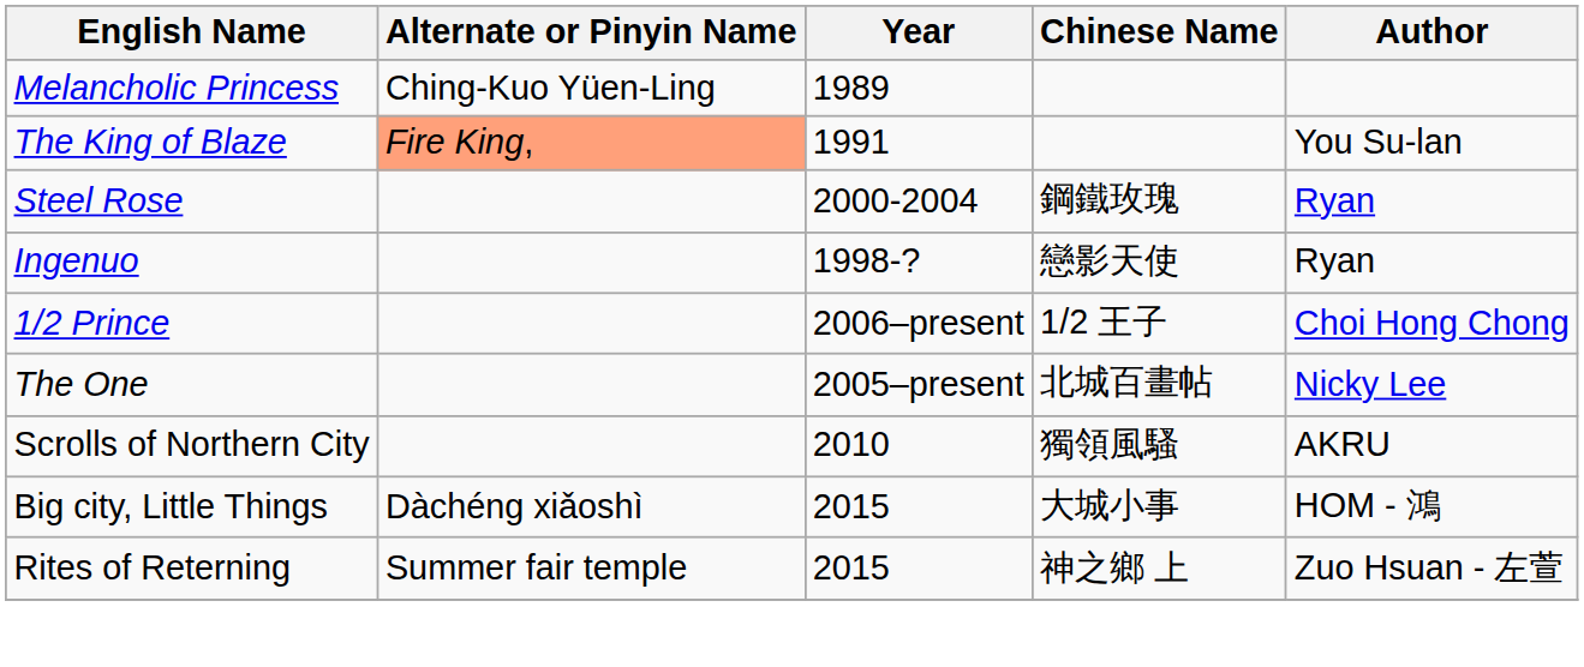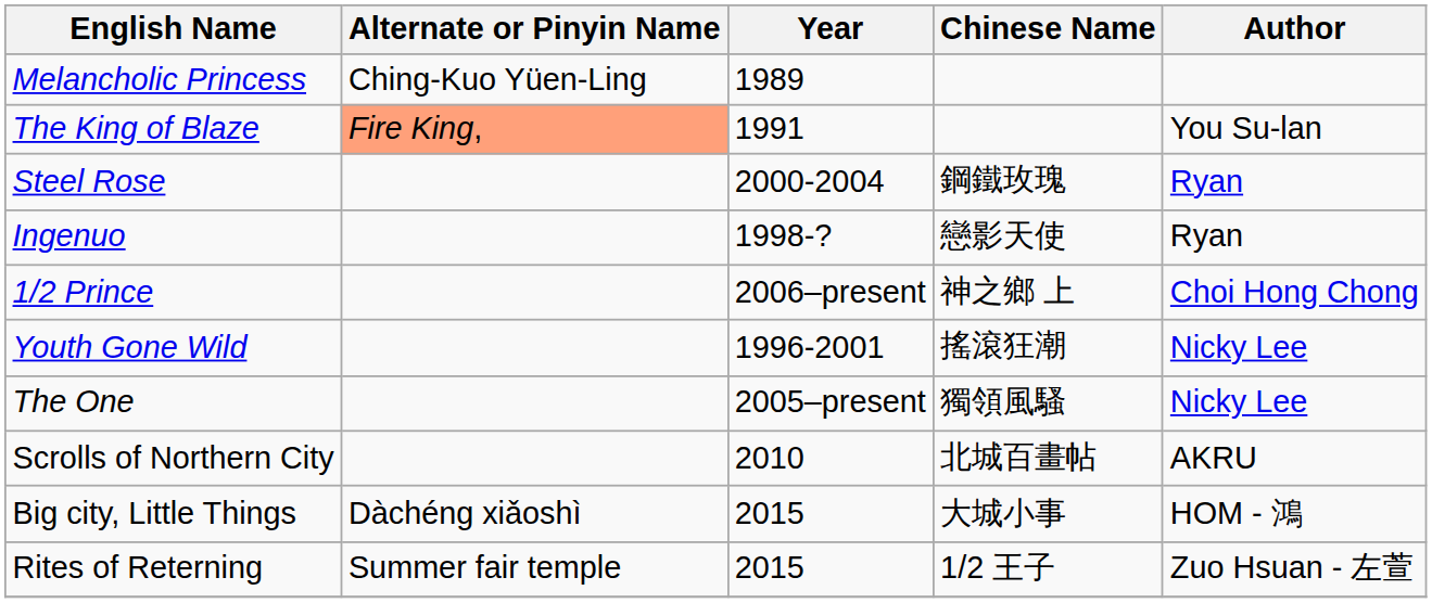 <table class="wikitable">
 <tr>
 <th>English Name</th>
 <th>Alternate or Pinyin Name</th>
 <th>Year</th>
 <th>Chinese Name</th>
 <th>Author</th>
 </tr>
 <tr>
 <td><em><a href='#'>Melancholic Princess</a></em></td>
 <td>Ching-Kuo Yüen-Ling</td>
 <td>1989</td>
 <td></td>
 <td></td>
 </tr>
 <tr>
 <td><em><a href='#'>The King of Blaze</a></em></td>
 <td style="background: lightsalmon;"><em>Fire King</em>, </td>
 <td>1991</td>
 <td></td>
 <td>You Su-lan</td>
 </tr>
 <tr>
 <td><em><a href='#'>Steel Rose</a></em></td>
 <td></td>
 <td>2000-2004</td>
 <td>鋼鐵玫瑰</td>
 <td><a href='#'>Ryan</a></td>
 </tr>
 <tr>
 <td><em><a href='#'>Ingenuo</a></em></td>
 <td></td>
 <td>1998-?</td>
 <td>戀影天使</td>
 <td>Ryan</td>
 </tr>
 <tr>
 <td><em><a href='#'>1/2 Prince</a></em></td>
 <td></td>
 <td>2006–present</td>
-<td>1/2 王子</td>
+<td>神之鄉 上</td>
 <td><a href='#'>Choi Hong Chong</a></td>
+</tr>
+<tr>
+<td><em><a href='#'>Youth Gone Wild</a></em></td>
+<td></td>
+<td>1996-2001</td>
+<td>搖滾狂潮</td>
+<td><a href='#'>Nicky Lee</a></td>
 </tr>
 <tr>
 <td><em>The One</em></td>
 <td></td>
 <td>2005–present</td>
-<td>北城百畫帖</td>
+<td>獨領風騷</td>
 <td><a href='#'>Nicky Lee</a></td>
 </tr>
 <tr>
 <td>Scrolls of Northern City</td>
 <td></td>
 <td>2010</td>
-<td>獨領風騷</td>
+<td>北城百畫帖</td>
 <td>AKRU</td>
 </tr>
 <tr>
 <td>Big city, Little Things</td>
 <td>Dàchéng xiǎoshì</td>
 <td>2015</td>
 <td>大城小事</td>
 <td>HOM - 鴻</td>
 </tr>
 <tr>
 <td>Rites of Reterning</td>
 <td>Summer fair temple</td>
 <td>2015</td>
-<td>神之鄉 上</td>
+<td>1/2 王子</td>
 <td>Zuo Hsuan - 左萱</td>
 </tr>
 <tr>
 </tr>
 </table>
